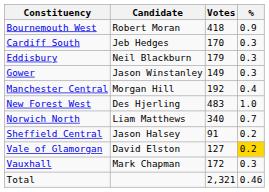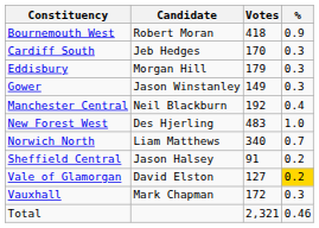 <table class="wikitable">
 <tr>
 <th>Constituency</th>
 <th>Candidate</th>
 <th>Votes</th>
 <th>%</th>
 </tr>
 <tr>
 <td><a href='#'>Bournemouth West</a></td>
 <td>Robert Moran</td>
 <td>418</td>
 <td>0.9</td>
 </tr>
 <tr>
 <td><a href='#'>Cardiff South</a></td>
 <td>Jeb Hedges</td>
 <td>170</td>
 <td>0.3</td>
 </tr>
 <tr>
 <td><a href='#'>Eddisbury</a></td>
-<td>Neil Blackburn</td>
+<td>Morgan Hill</td>
 <td>179</td>
 <td>0.3</td>
 </tr>
 <tr>
 <td><a href='#'>Gower</a></td>
 <td>Jason Winstanley</td>
 <td>149</td>
 <td>0.3</td>
 </tr>
 <tr>
 <td><a href='#'>Manchester Central</a></td>
-<td>Morgan Hill</td>
+<td>Neil Blackburn</td>
 <td>192</td>
 <td>0.4</td>
 </tr>
 <tr>
 <td><a href='#'>New Forest West</a></td>
 <td>Des Hjerling</td>
 <td>483</td>
 <td>1.0</td>
 </tr>
 <tr>
 <td><a href='#'>Norwich North</a></td>
 <td>Liam Matthews</td>
 <td>340</td>
 <td>0.7</td>
 </tr>
 <tr>
 <td><a href='#'>Sheffield Central</a></td>
 <td>Jason Halsey</td>
 <td>91</td>
 <td>0.2</td>
 </tr>
 <tr>
 <td><a href='#'>Vale of Glamorgan</a></td>
 <td>David Elston</td>
 <td>127</td>
 <td style="background: gold;">0.2</td>
 </tr>
 <tr>
 <td><a href='#'>Vauxhall</a></td>
 <td>Mark Chapman</td>
 <td>172</td>
 <td>0.3</td>
 </tr>
 <tr>
 <td>Total</td>
 <td></td>
 <td>2,321</td>
 <td>0.46</td>
 </tr>
 </table>
